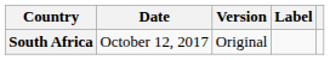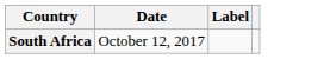 <table class="wikitable plainrowheaders">
 <tr>
 <th>Country</th>
 <th>Date</th>
-<th>Version</th>
 <th>Label</th>
 <th></th>
 </tr>
 <tr>
 <th scope="row">South Africa</th>
 <td>October 12, 2017</td>
-<td>Original</td>
 <td></td>
 <td></td>
 </tr>
 </table>
